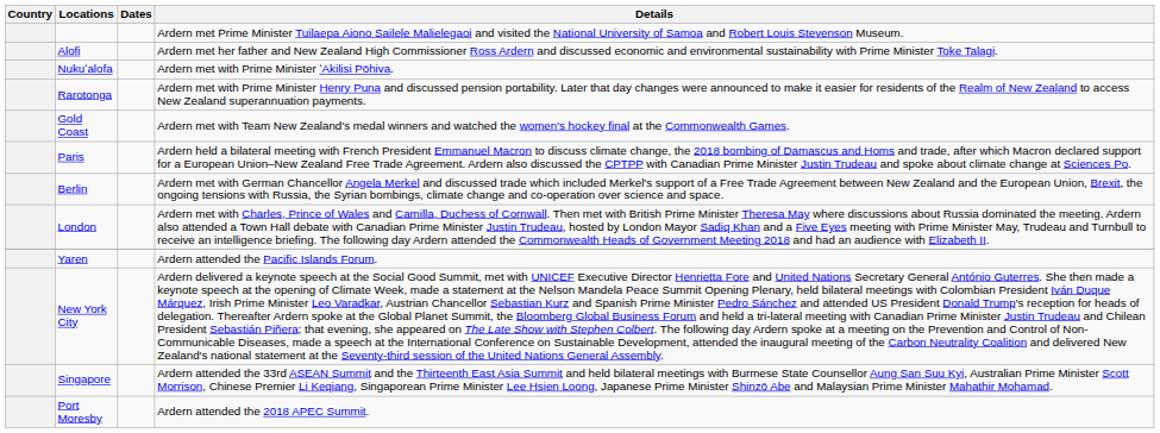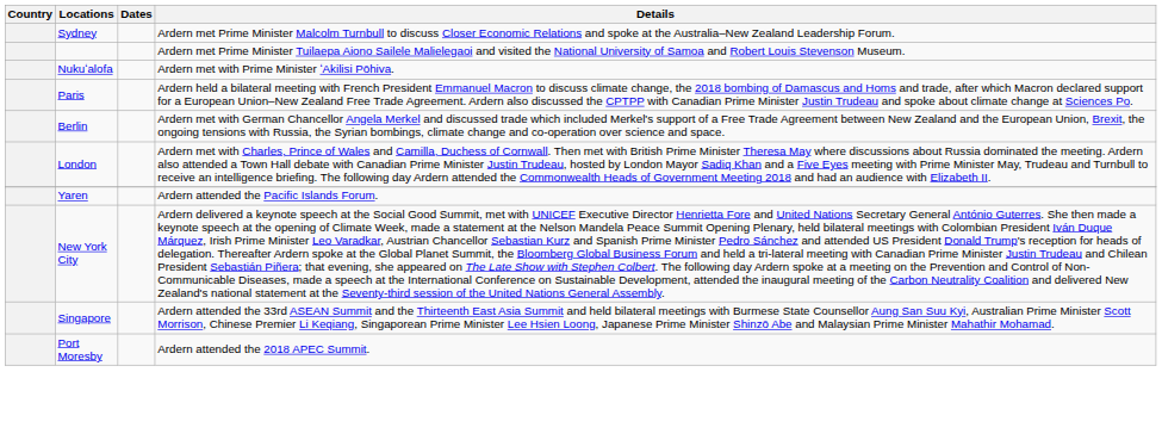 <table class="wikitable sortable" border="1" style="margin: 1em auto 1em auto">
 <tr>
 <th>Country</th>
 <th>Locations</th>
 <th>Dates</th>
 <th class="unsortable">Details</th>
 </tr>
 <tr>
 <th scope="row"></th>
+<td><a href='#'>Sydney</a></td>
+<td></td>
+<td>Ardern met Prime Minister <a href='#'>Malcolm Turnbull</a> to discuss <a href='#'>Closer Economic Relations</a> and spoke at the Australia–New Zealand Leadership Forum.</td>
+</tr>
+<tr>
+<th scope="row"></th>
 <td></td>
 <td></td>
 <td>Ardern met Prime Minister <a href='#'>Tuilaepa Aiono Sailele Malielegaoi</a> and visited the <a href='#'>National University of Samoa</a> and <a href='#'>Robert Louis Stevenson</a> Museum.</td>
 </tr>
 <tr>
 <th scope="row"></th>
-<td><a href='#'>Alofi</a></td>
-<td></td>
-<td>Ardern met her father and New Zealand High Commissioner <a href='#'>Ross Ardern</a> and discussed economic and environmental sustainability with Prime Minister <a href='#'>Toke Talagi</a>.</td>
-</tr>
-<tr>
-<th scope="row"></th>
 <td><a href='#'>Nukuʻalofa</a></td>
 <td></td>
 <td>Ardern met with Prime Minister <a href='#'>ʻAkilisi Pōhiva</a>.</td>
-</tr>
-<tr>
-<th scope="row"></th>
-<td><a href='#'>Rarotonga</a></td>
-<td></td>
-<td>Ardern met with Prime Minister <a href='#'>Henry Puna</a> and discussed pension portability. Later that day changes were announced to make it easier for residents of the <a href='#'>Realm of New Zealand</a> to access New Zealand superannuation payments.</td>
-</tr>
-<tr>
-<th scope="row"></th>
-<td><a href='#'>Gold Coast</a></td>
-<td></td>
-<td>Ardern met with Team New Zealand's medal winners and watched the <a href='#'>women's hockey final</a> at the <a href='#'>Commonwealth Games</a>.</td>
 </tr>
 <tr>
 <th scope="row"></th>
 <td><a href='#'>Paris</a></td>
 <td></td>
 <td>Ardern held a bilateral meeting with French President <a href='#'>Emmanuel Macron</a> to discuss climate change, the <a href='#'>2018 bombing of Damascus and Homs</a> and trade, after which Macron declared support for a European Union–New Zealand Free Trade Agreement. Ardern also discussed the <a href='#'>CPTPP</a> with Canadian Prime Minister <a href='#'>Justin Trudeau</a> and spoke about climate change at <a href='#'>Sciences Po</a>.</td>
 </tr>
 <tr>
 <th scope="row"></th>
 <td><a href='#'>Berlin</a></td>
 <td></td>
 <td>Ardern met with German Chancellor <a href='#'>Angela Merkel</a> and discussed trade which included Merkel's support of a Free Trade Agreement between New Zealand and the European Union, <a href='#'>Brexit</a>, the ongoing tensions with Russia, the Syrian bombings, climate change and co-operation over science and space.</td>
 </tr>
 <tr>
 <th scope="row"></th>
 <td><a href='#'>London</a></td>
 <td></td>
 <td>Ardern met with <a href='#'>Charles, Prince of Wales</a> and <a href='#'>Camilla, Duchess of Cornwall</a>. Then met with British Prime Minister <a href='#'>Theresa May</a> where discussions about Russia dominated the meeting. Ardern also attended a Town Hall debate with Canadian Prime Minister <a href='#'>Justin Trudeau</a>, hosted by London Mayor <a href='#'>Sadiq Khan</a> and a <a href='#'>Five Eyes</a> meeting with Prime Minister May, Trudeau and Turnbull to receive an intelligence briefing. The following day Ardern attended the <a href='#'>Commonwealth Heads of Government Meeting 2018</a> and had an audience with <a href='#'>Elizabeth II</a>.</td>
 </tr>
 <tr>
 </tr>
 <tr>
 <th scope="row"></th>
 <td><a href='#'>Yaren</a></td>
 <td></td>
 <td>Ardern attended the <a href='#'>Pacific Islands Forum</a>.</td>
 </tr>
 <tr>
 <th scope="row"></th>
 <td><a href='#'>New York City</a></td>
 <td></td>
 <td>Ardern delivered a keynote speech at the Social Good Summit, met with <a href='#'>UNICEF</a> Executive Director <a href='#'>Henrietta Fore</a> and <a href='#'>United Nations</a> Secretary General <a href='#'>António Guterres</a>. She then made a keynote speech at the opening of Climate Week, made a statement at the Nelson Mandela Peace Summit Opening Plenary, held bilateral meetings with Colombian President <a href='#'>Iván Duque Márquez</a>, Irish Prime Minister <a href='#'>Leo Varadkar</a>, Austrian Chancellor <a href='#'>Sebastian Kurz</a> and Spanish Prime Minister <a href='#'>Pedro Sánchez</a> and attended US President <a href='#'>Donald Trump</a>'s reception for heads of delegation. Thereafter Ardern spoke at the Global Planet Summit, the <a href='#'>Bloomberg Global Business Forum</a> and held a tri-lateral meeting with Canadian Prime Minister <a href='#'>Justin Trudeau</a> and Chilean President <a href='#'>Sebastián Piñera</a>; that evening, she appeared on <em><a href='#'>The Late Show with Stephen Colbert</a></em>. The following day Ardern spoke at a meeting on the Prevention and Control of Non-Communicable Diseases, made a speech at the International Conference on Sustainable Development, attended the inaugural meeting of the <a href='#'>Carbon Neutrality Coalition</a> and delivered New Zealand's national statement at the <a href='#'>Seventy-third session of the United Nations General Assembly</a>.</td>
 </tr>
 <tr>
 <th scope="row"></th>
 <td><a href='#'>Singapore</a></td>
 <td></td>
 <td>Ardern attended the 33rd <a href='#'>ASEAN Summit</a> and the <a href='#'>Thirteenth East Asia Summit</a> and held bilateral meetings with Burmese State Counsellor <a href='#'>Aung San Suu Kyi</a>, Australian Prime Minister <a href='#'>Scott Morrison</a>, Chinese Premier <a href='#'>Li Keqiang</a>, Singaporean Prime Minister <a href='#'>Lee Hsien Loong</a>, Japanese Prime Minister <a href='#'>Shinzō Abe</a> and Malaysian Prime Minister <a href='#'>Mahathir Mohamad</a>.</td>
 </tr>
 <tr>
 <th scope="row"></th>
 <td><a href='#'>Port Moresby</a></td>
 <td></td>
 <td>Ardern attended the <a href='#'>2018 APEC Summit</a>.</td>
 </tr>
 </table>
